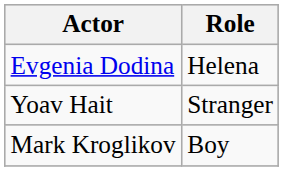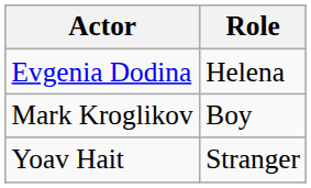 <table class="wikitable sortable">
 <tr>
 <th>Actor</th>
 <th>Role</th>
 </tr>
 <tr>
 <td><a href='#'>Evgenia Dodina</a></td>
 <td>Helena</td>
 </tr>
 <tr>
+<td>Mark Kroglikov</td>
+<td>Boy</td>
+</tr>
+<tr>
 <td>Yoav Hait</td>
 <td>Stranger</td>
 </tr>
-<tr>
-<td>Mark Kroglikov</td>
-<td>Boy</td>
-</tr>
 </table>
